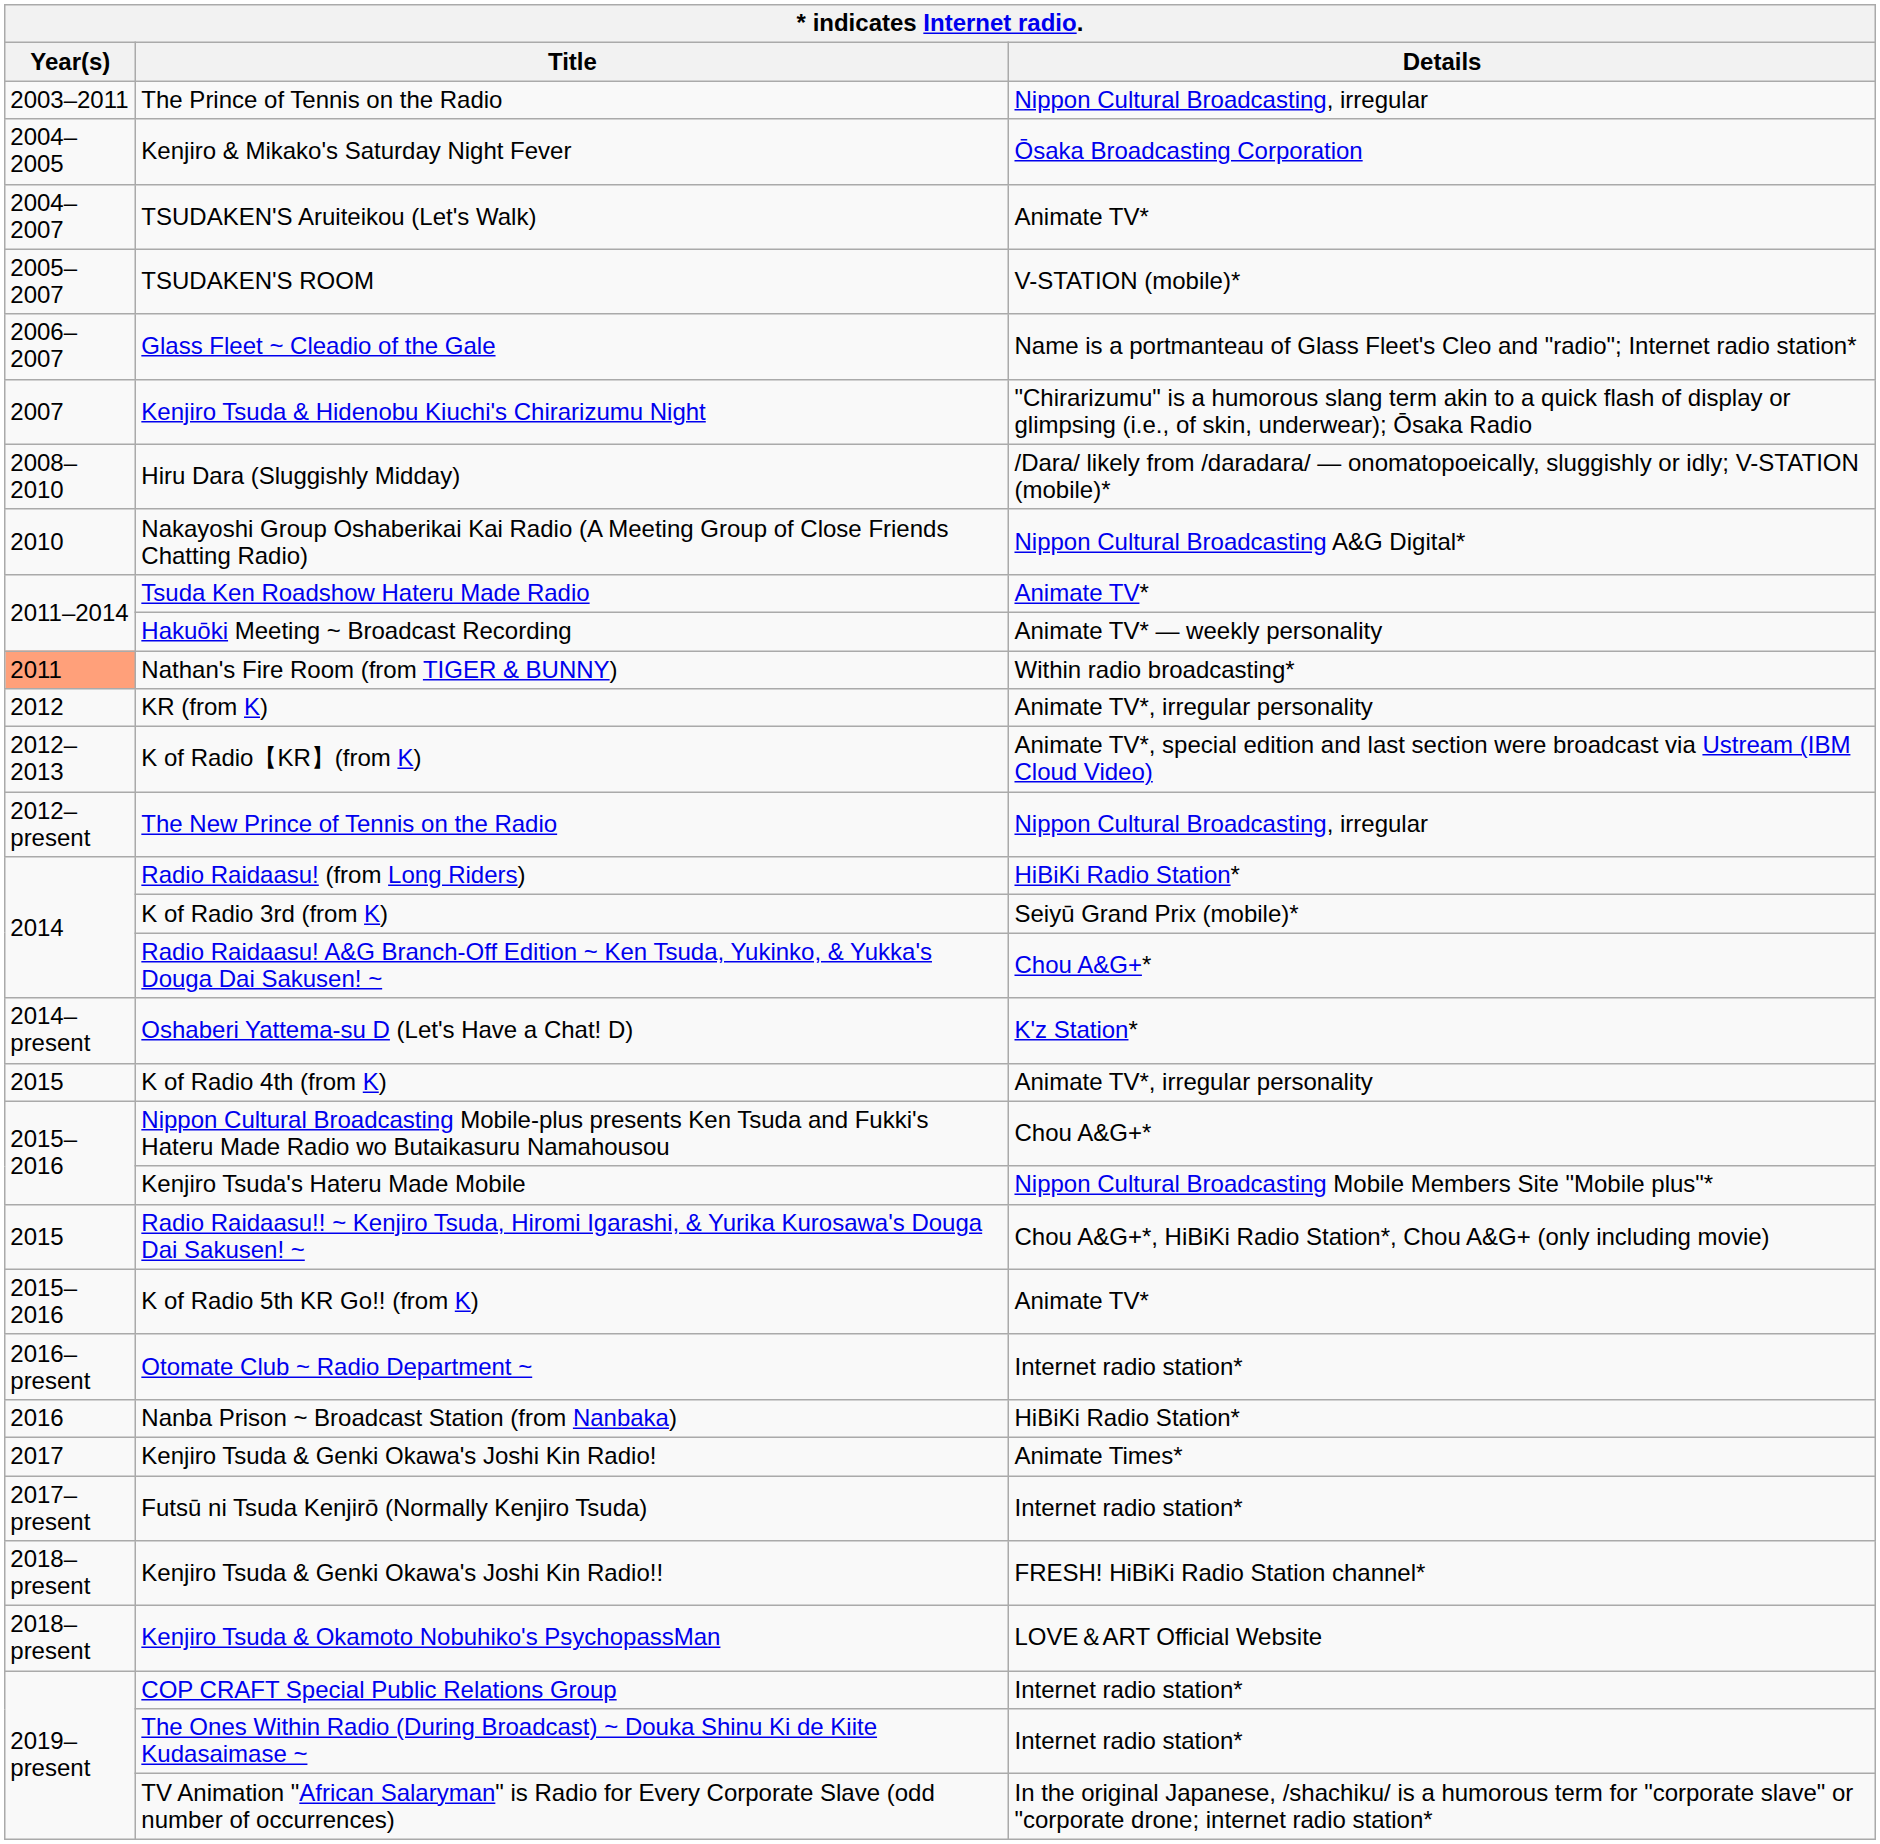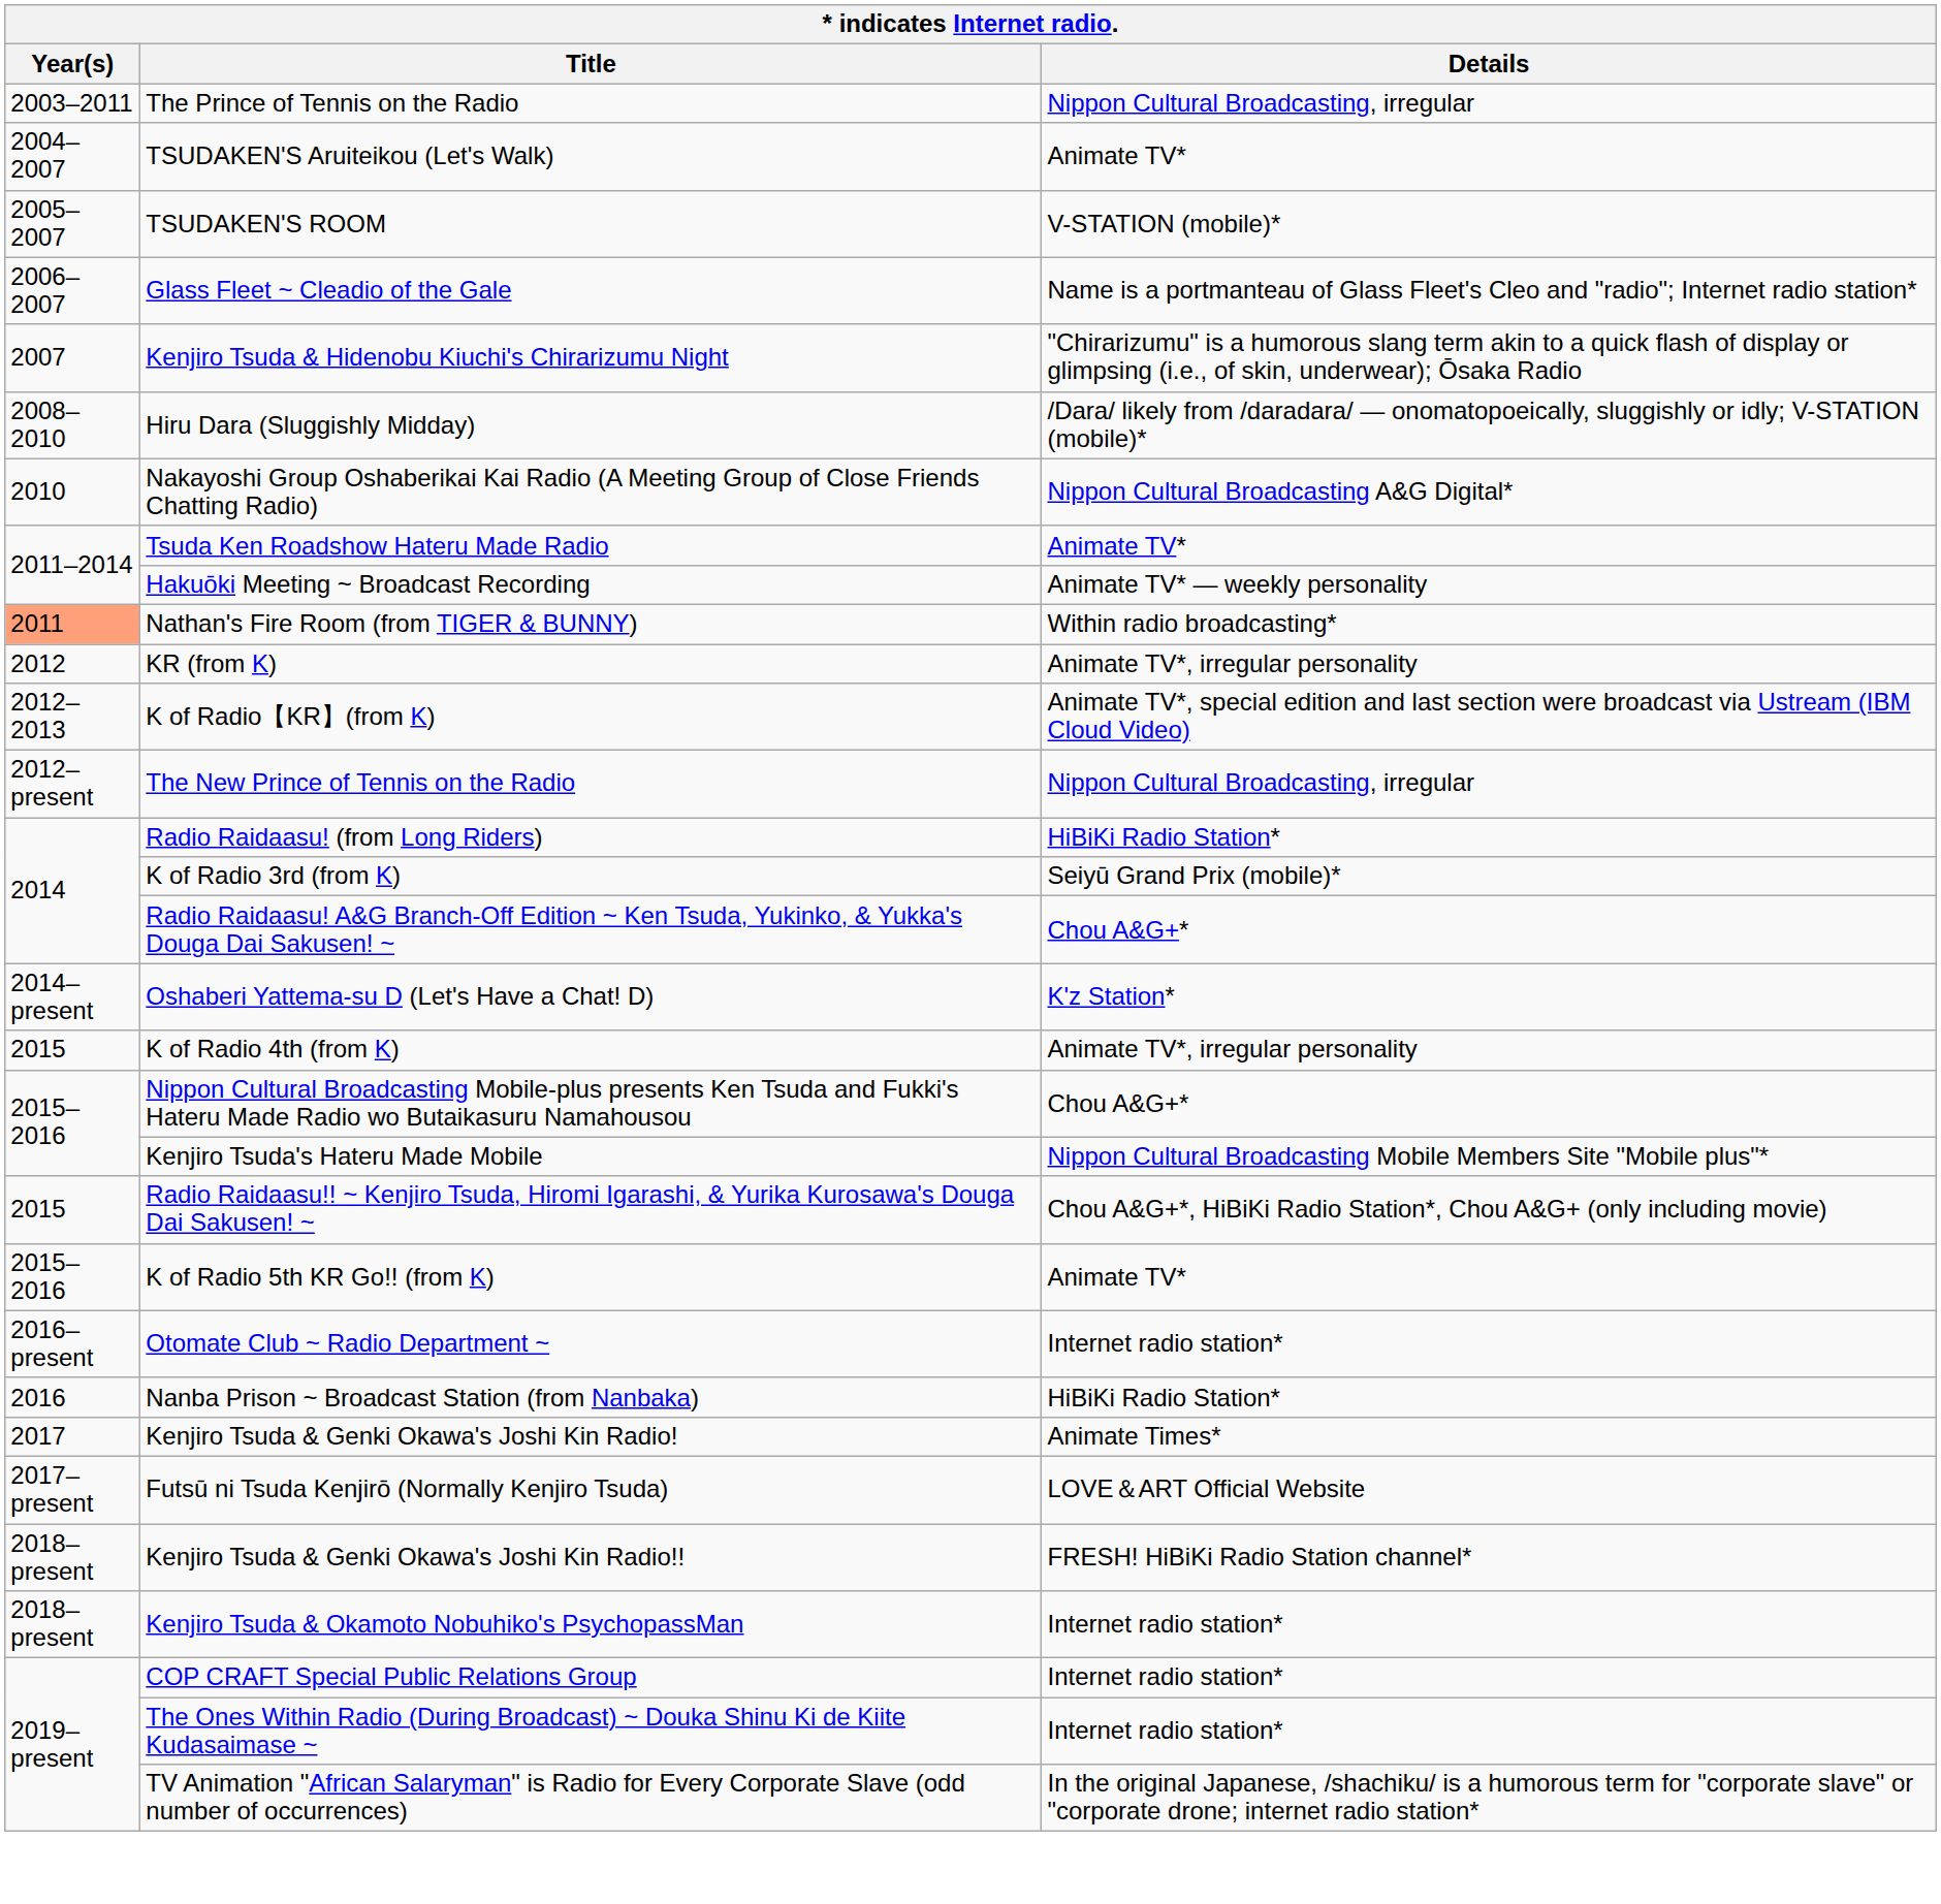 <table class="wikitable">
 <tr>
 <th colspan="3"><strong>*</strong> indicates <a href='#'>Internet radio</a>.</th>
 </tr>
 <tr>
 <th>Year(s)</th>
 <th>Title</th>
 <th>Details</th>
 </tr>
 <tr>
 <td>2003–2011</td>
 <td>The Prince of Tennis on the Radio</td>
 <td><a href='#'>Nippon Cultural Broadcasting</a>, irregular</td>
-</tr>
-<tr>
-<td>2004–2005</td>
-<td>Kenjiro & Mikako's Saturday Night Fever</td>
-<td><a href='#'>Ōsaka Broadcasting Corporation</a></td>
 </tr>
 <tr>
 <td>2004–2007</td>
 <td>TSUDAKEN'S Aruiteikou (Let's Walk)</td>
 <td>Animate TV*</td>
 </tr>
 <tr>
 <td>2005–2007</td>
 <td>TSUDAKEN'S ROOM</td>
 <td>V-STATION (mobile)*</td>
 </tr>
 <tr>
 <td>2006–2007</td>
 <td><a href='#'>Glass Fleet ~ Cleadio of the Gale</a></td>
 <td>Name is a portmanteau of Glass Fleet's Cleo and "radio"; Internet radio station*</td>
 </tr>
 <tr>
 <td>2007</td>
 <td><a href='#'>Kenjiro Tsuda & Hidenobu Kiuchi's Chirarizumu Night</a></td>
 <td>"Chirarizumu" is a humorous slang term akin to a quick flash of display or glimpsing (i.e., of skin, underwear); Ōsaka Radio</td>
 </tr>
 <tr>
 <td>2008–2010</td>
 <td>Hiru Dara (Sluggishly Midday)</td>
 <td>/Dara/ likely from /daradara/ — onomatopoeically, sluggishly or idly; V-STATION (mobile)*</td>
 </tr>
 <tr>
 <td>2010</td>
 <td>Nakayoshi Group Oshaberikai Kai Radio (A Meeting Group of Close Friends Chatting Radio)</td>
 <td><a href='#'>Nippon Cultural Broadcasting</a> A&G Digital*</td>
 </tr>
 <tr>
 <td rowspan="2">2011–2014</td>
 <td><a href='#'>Tsuda Ken Roadshow Hateru Made Radio</a></td>
 <td><a href='#'>Animate TV</a>*</td>
 </tr>
 <tr>
 <td><a href='#'>Hakuōki</a> Meeting ~ Broadcast Recording</td>
 <td>Animate TV* — weekly personality</td>
 </tr>
 <tr>
 <td style="background: lightsalmon;">2011</td>
 <td>Nathan's Fire Room (from <a href='#'>TIGER & BUNNY</a>)</td>
 <td>Within radio broadcasting*</td>
 </tr>
 <tr>
 <td>2012</td>
 <td>KR (from <a href='#'>K</a>)</td>
 <td>Animate TV*, irregular personality</td>
 </tr>
 <tr>
 <td>2012–2013</td>
 <td>K of Radio【KR】(from <a href='#'>K</a>)</td>
 <td>Animate TV*, special edition and last section were broadcast via <a href='#'>Ustream (IBM Cloud Video)</a></td>
 </tr>
 <tr>
 <td>2012–present</td>
 <td><a href='#'>The New Prince of Tennis on the Radio</a></td>
 <td><a href='#'>Nippon Cultural Broadcasting</a>, irregular</td>
 </tr>
 <tr>
 <td rowspan="3">2014</td>
 <td><a href='#'>Radio Raidaasu!</a> (from <a href='#'>Long Riders</a>)</td>
 <td><a href='#'>HiBiKi Radio Station</a>*</td>
 </tr>
 <tr>
 <td>K of Radio 3rd (from <a href='#'>K</a>)</td>
 <td>Seiyū Grand Prix (mobile)*</td>
 </tr>
 <tr>
 <td><a href='#'>Radio Raidaasu! A&G Branch-Off Edition ~ Ken Tsuda, Yukinko, & Yukka's Douga Dai Sakusen! ~</a></td>
 <td><a href='#'>Chou A&G+</a>*</td>
 </tr>
 <tr>
 <td>2014–present</td>
 <td><a href='#'>Oshaberi Yattema-su D</a> (Let's Have a Chat! D)</td>
 <td><a href='#'>K'z Station</a>*</td>
 </tr>
 <tr>
 <td>2015</td>
 <td>K of Radio 4th (from <a href='#'>K</a>)</td>
 <td>Animate TV*, irregular personality</td>
 </tr>
 <tr>
 <td rowspan="2">2015–2016</td>
 <td><a href='#'>Nippon Cultural Broadcasting</a> Mobile-plus presents Ken Tsuda and Fukki's Hateru Made Radio wo Butaikasuru Namahousou</td>
 <td>Chou A&G+*</td>
 </tr>
 <tr>
 <td>Kenjiro Tsuda's Hateru Made Mobile</td>
 <td><a href='#'>Nippon Cultural Broadcasting</a> Mobile Members Site "Mobile plus"*</td>
 </tr>
 <tr>
 <td>2015</td>
 <td><a href='#'>Radio Raidaasu!! ~ Kenjiro Tsuda, Hiromi Igarashi, & Yurika Kurosawa's Douga Dai Sakusen! ~</a></td>
 <td>Chou A&G+*, HiBiKi Radio Station*, Chou A&G+ (only including movie)</td>
 </tr>
 <tr>
 <td>2015–2016</td>
 <td>K of Radio 5th KR Go!! (from <a href='#'>K</a>)</td>
 <td>Animate TV*</td>
 </tr>
 <tr>
 <td>2016–present</td>
 <td><a href='#'>Otomate Club ~ Radio Department ~</a></td>
 <td>Internet radio station*</td>
 </tr>
 <tr>
 <td>2016</td>
 <td>Nanba Prison ~ Broadcast Station (from <a href='#'>Nanbaka</a>)</td>
 <td>HiBiKi Radio Station*</td>
 </tr>
 <tr>
 <td>2017</td>
 <td>Kenjiro Tsuda & Genki Okawa's Joshi Kin Radio!</td>
 <td>Animate Times*</td>
 </tr>
 <tr>
 <td>2017–present</td>
 <td>Futsū ni Tsuda Kenjirō (Normally Kenjiro Tsuda)</td>
-<td>Internet radio station*</td>
+<td>LOVE＆ART Official Website</td>
 </tr>
 <tr>
 <td>2018–present</td>
 <td>Kenjiro Tsuda & Genki Okawa's Joshi Kin Radio!!</td>
 <td>FRESH! HiBiKi Radio Station channel*</td>
 </tr>
 <tr>
 <td>2018–present</td>
 <td><a href='#'>Kenjiro Tsuda & Okamoto Nobuhiko's PsychopassMan</a></td>
-<td>LOVE＆ART Official Website</td>
+<td>Internet radio station*</td>
 </tr>
 <tr>
 <td rowspan="3">2019–present</td>
 <td><a href='#'>COP CRAFT Special Public Relations Group</a></td>
 <td>Internet radio station*</td>
 </tr>
 <tr>
 <td><a href='#'>The Ones Within Radio (During Broadcast) ~ Douka Shinu Ki de Kiite Kudasaimase ~</a></td>
 <td>Internet radio station*</td>
 </tr>
 <tr>
 <td>TV Animation "<a href='#'>African Salaryman</a>" is Radio for Every Corporate Slave (odd number of occurrences)</td>
 <td>In the original Japanese, /shachiku/ is a humorous term for "corporate slave" or "corporate drone; internet radio station*</td>
 </tr>
 </table>
